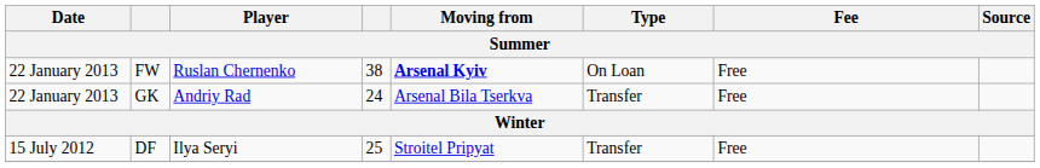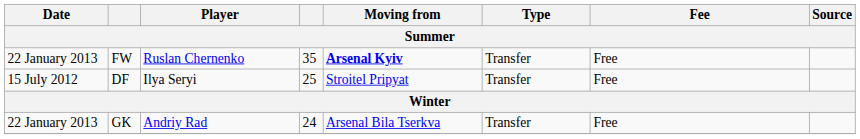 <table class="wikitable sortable">
 <tr>
 <th style="width:115px;">Date</th>
 <th style="width:30px;"></th>
 <th style="width:180px;">Player</th>
 <th style="width:20px;"></th>
 <th style="width:180px;">Moving from</th>
 <th style="width:120px;" class="unsortable">Type</th>
 <th style="width:250px;" class="unsortable">Fee</th>
 <th style="width:20px;">Source</th>
 </tr>
 <tr>
 <th colspan=8>Summer</th>
 </tr>
 <tr>
 <td>22 January 2013</td>
 <td>FW</td>
 <td> <a href='#'>Ruslan Chernenko</a></td>
-<td>38</td>
+<td>35</td>
 <td><strong> <a href='#'>Arsenal Kyiv</a></strong></td>
-<td>On Loan</td>
+<td>Transfer</td>
 <td>Free</td>
 <td></td>
+</tr>
+<tr>
+<td>15 July 2012</td>
+<td>DF</td>
+<td> Ilya Seryi</td>
+<td>25</td>
+<td> <a href='#'>Stroitel Pripyat</a></td>
+<td>Transfer</td>
+<td>Free</td>
+<td></td>
+</tr>
+<tr>
+<th colspan=8>Winter</th>
 </tr>
 <tr>
 <td>22 January 2013</td>
 <td>GK</td>
 <td> <a href='#'>Andriy Rad</a></td>
 <td>24</td>
 <td> <a href='#'>Arsenal Bila Tserkva</a></td>
 <td>Transfer</td>
 <td>Free</td>
 <td></td>
 </tr>
 <tr>
-<th colspan=8>Winter</th>
-</tr>
-<tr>
-<td>15 July 2012</td>
-<td>DF</td>
-<td> Ilya Seryi</td>
-<td>25</td>
-<td> <a href='#'>Stroitel Pripyat</a></td>
-<td>Transfer</td>
-<td>Free</td>
-<td></td>
-</tr>
-<tr>
 </tr>
 </table>
